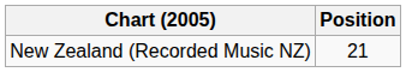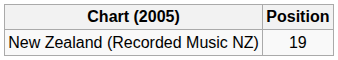 <table class="wikitable sortable">
 <tr>
 <th>Chart (2005)</th>
 <th>Position</th>
 </tr>
 <tr>
 <td>New Zealand (Recorded Music NZ)</td>
-<td align="center">21</td>
+<td align="center">19</td>
 </tr>
 </table>
